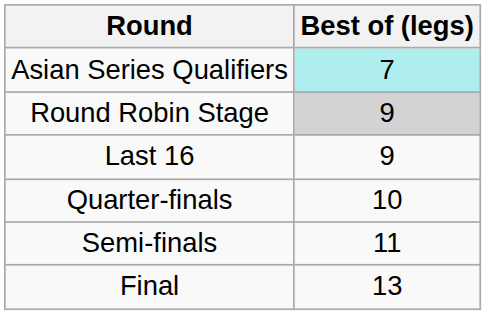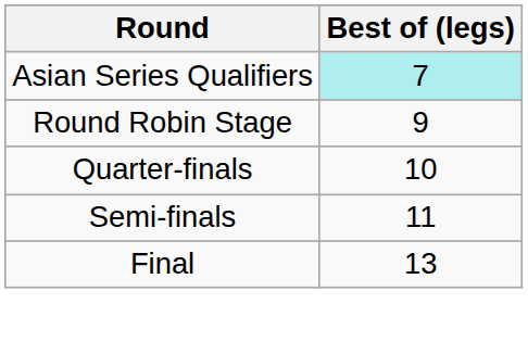 <table class="wikitable" style="text-align:center">
 <tr>
 <th>Round</th>
 <th>Best of (legs)</th>
 </tr>
 <tr>
 <td>Asian Series Qualifiers</td>
 <td style="background: paleturquoise;">7</td>
 </tr>
 <tr>
 <td>Round Robin Stage</td>
-<td style="background: lightgrey;">9</td>
-</tr>
-<tr>
-<td>Last 16</td>
 <td>9</td>
 </tr>
 <tr>
 <td>Quarter-finals</td>
 <td>10</td>
 </tr>
 <tr>
 <td>Semi-finals</td>
 <td>11</td>
 </tr>
 <tr>
 <td>Final</td>
 <td>13</td>
 </tr>
 </table>
